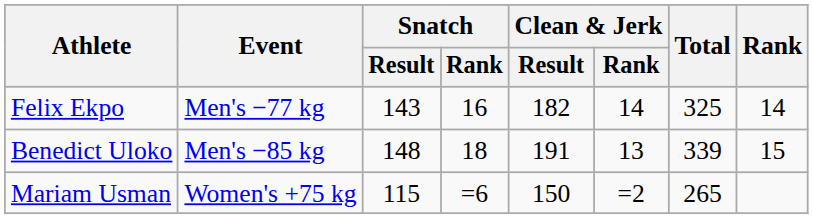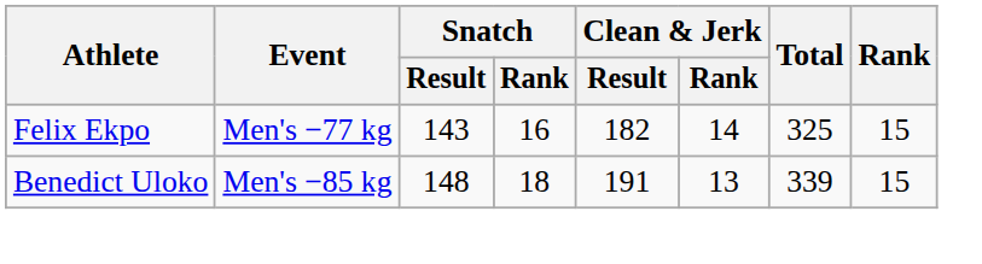 <table class="wikitable" style="font-size:90%">
 <tr>
 <th rowspan="2">Athlete</th>
 <th rowspan="2">Event</th>
 <th colspan="2">Snatch</th>
 <th colspan="2">Clean & Jerk</th>
 <th rowspan="2">Total</th>
 <th rowspan="2">Rank</th>
 </tr>
 <tr style="font-size:95%">
 <th>Result</th>
 <th>Rank</th>
 <th>Result</th>
 <th>Rank</th>
 </tr>
 <tr align=center>
 <td align=left><a href='#'>Felix Ekpo</a></td>
 <td align=left><a href='#'>Men's −77 kg</a></td>
 <td>143</td>
 <td>16</td>
 <td>182</td>
 <td>14</td>
 <td>325</td>
-<td>14</td>
+<td>15</td>
 </tr>
 <tr align=center>
 <td align=left><a href='#'>Benedict Uloko</a></td>
 <td align=left><a href='#'>Men's −85 kg</a></td>
 <td>148</td>
 <td>18</td>
 <td>191</td>
 <td>13</td>
 <td>339</td>
 <td>15</td>
 </tr>
-<tr align=center>
-<td align=left><a href='#'>Mariam Usman</a></td>
-<td align=left><a href='#'>Women's +75 kg</a></td>
-<td>115</td>
-<td>=6</td>
-<td>150</td>
-<td>=2</td>
-<td>265</td>
-<td></td>
-</tr>
 </table>
